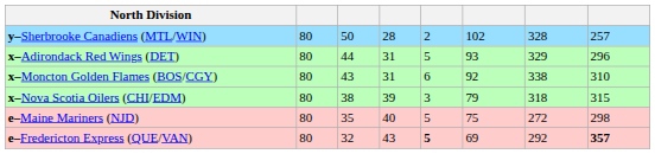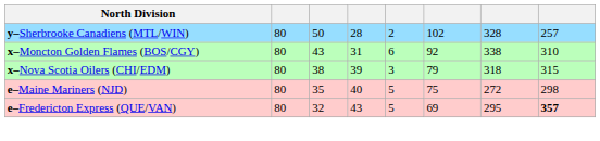 <table class="wikitable" style="width:50em">
 <tr>
 <th width="35%">North Division</th>
 <th width="5%"></th>
 <th width="5%"></th>
 <th width="5%"></th>
 <th width="5%"></th>
 <th width="7.5%"></th>
 <th width="7.5%"></th>
 <th width="7.5%"></th>
 </tr>
 <tr bgcolor="#97DEFF">
 <td><strong>y–</strong><a href='#'>Sherbrooke Canadiens</a> (<a href='#'>MTL</a>/<a href='#'>WIN</a>)</td>
 <td>80</td>
 <td>50</td>
 <td>28</td>
 <td>2</td>
 <td>102</td>
 <td>328</td>
 <td>257</td>
-</tr>
-<tr bgcolor="#bbffbb">
-<td><strong>x–</strong><a href='#'>Adirondack Red Wings</a> (<a href='#'>DET</a>)</td>
-<td>80</td>
-<td>44</td>
-<td>31</td>
-<td>5</td>
-<td>93</td>
-<td>329</td>
-<td>296</td>
 </tr>
 <tr bgcolor="#bbffbb">
 <td><strong>x–</strong><a href='#'>Moncton Golden Flames</a> (<a href='#'>BOS</a>/<a href='#'>CGY</a>)</td>
 <td>80</td>
 <td>43</td>
 <td>31</td>
 <td>6</td>
 <td>92</td>
 <td>338</td>
 <td>310</td>
 </tr>
 <tr bgcolor="#bbffbb">
 <td><strong>x–</strong><a href='#'>Nova Scotia Oilers</a> (<a href='#'>CHI</a>/<a href='#'>EDM</a>)</td>
 <td>80</td>
 <td>38</td>
 <td>39</td>
 <td>3</td>
 <td>79</td>
 <td>318</td>
 <td>315</td>
 </tr>
 <tr bgcolor="#ffcccc">
 <td><strong>e–</strong><a href='#'>Maine Mariners</a> (<a href='#'>NJD</a>)</td>
 <td>80</td>
 <td>35</td>
 <td>40</td>
 <td>5</td>
 <td>75</td>
 <td>272</td>
 <td>298</td>
 </tr>
 <tr bgcolor="#ffcccc">
 <td><strong>e–</strong><a href='#'>Fredericton Express</a> (<a href='#'>QUE</a>/<a href='#'>VAN</a>)</td>
 <td>80</td>
 <td>32</td>
 <td>43</td>
-<td><strong>5</strong></td>
+<td>5</td>
 <td>69</td>
-<td>292</td>
+<td>295</td>
 <td><strong>357</strong></td>
 </tr>
 </table>
